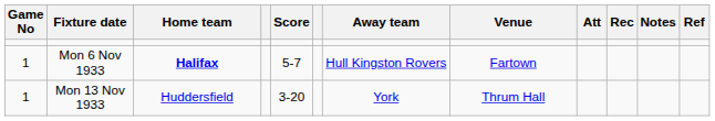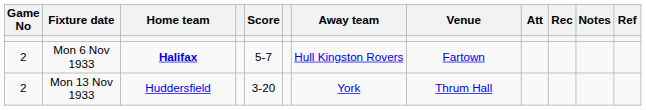 <table class="wikitable" style="text-align:center;">
 <tr>
 <th width=20 abbr="No">Game No</th>
 <th width=100 abbr="Date">Fixture date</th>
 <th width=150 abbr="Home team">Home team</th>
 <th width=5 abbr="space"></th>
 <th width=20 abbr="Score">Score</th>
 <th width=5 abbr="space"></th>
 <th width=150 abbr="Away team">Away team</th>
 <th width=150 abbr="Venue">Venue</th>
 <th width=30 abbr="Att">Att</th>
 <th width=30 abbr="Rec">Rec</th>
 <th width=20 abbr="Notes">Notes</th>
 <th width=30 abbr="Ref">Ref</th>
 </tr>
 <tr>
 <td></td>
 <td></td>
 <td></td>
 <td></td>
 <td></td>
 <td></td>
 <td></td>
 <td></td>
 <td></td>
 <td></td>
 <td></td>
 </tr>
 <tr>
-<td>1</td>
+<td>2</td>
 <td>Mon 6 Nov 1933</td>
 <td><strong><a href='#'>Halifax</a></strong></td>
 <td></td>
 <td>5-7</td>
 <td></td>
 <td><a href='#'>Hull Kingston Rovers</a></td>
 <td><a href='#'>Fartown</a></td>
 <td></td>
 <td></td>
 <td></td>
 <td></td>
 </tr>
 <tr>
-<td>1</td>
+<td>2</td>
 <td>Mon 13 Nov 1933</td>
 <td><a href='#'>Huddersfield</a></td>
 <td></td>
 <td>3-20</td>
 <td></td>
 <td><a href='#'>York</a></td>
 <td><a href='#'>Thrum Hall</a></td>
 <td></td>
 <td></td>
 <td></td>
 <td></td>
 </tr>
 </table>
